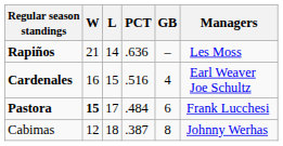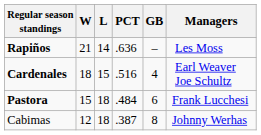 <table class="wikitable">
 <tr>
 <th><small>Regular season<br>standings</small></th>
 <th>W</th>
 <th>L</th>
 <th>PCT</th>
 <th>GB</th>
 <th>Managers</th>
 </tr>
 <tr>
 <td><strong>Rapiños</strong></td>
 <td>21</td>
 <td>14</td>
 <td>.636</td>
 <td>  –</td>
 <td>  <a href='#'>Les Moss</a></td>
 </tr>
 <tr>
 <td><strong>Cardenales</strong></td>
-<td>16</td>
+<td>18</td>
 <td>15</td>
 <td>.516</td>
 <td>  4</td>
 <td>  <a href='#'>Earl Weaver</a><br>  <a href='#'>Joe Schultz</a></td>
 </tr>
 <tr>
 <td><strong>Pastora</strong></td>
-<td><strong>15</strong></td>
-<td>17</td>
+<td>15</td>
+<td>18</td>
 <td>.484</td>
 <td>  6</td>
 <td> <a href='#'>Frank Lucchesi</a> </td>
 </tr>
 <tr>
 <td>Cabimas</td>
 <td>12</td>
 <td>18</td>
 <td>.387</td>
 <td>  8</td>
 <td> <a href='#'>Johnny Werhas</a>  </td>
 </tr>
 </table>
